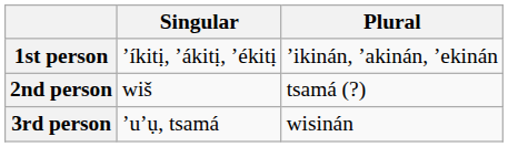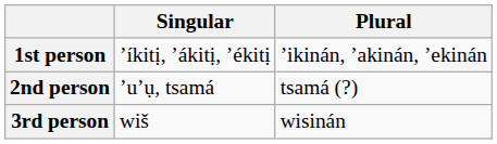 <table class="wikitable">
 <tr>
 <th></th>
 <th>Singular</th>
 <th>Plural</th>
 </tr>
 <tr>
 <th>1st person</th>
 <td>’íkitị, ’ákitị, ’ékitị</td>
 <td>’ikinán, ’akinán, ’ekinán</td>
 </tr>
 <tr>
 <th>2nd person</th>
-<td>wiš</td>
+<td>’u’ụ, tsamá</td>
 <td>tsamá (?)</td>
 </tr>
 <tr>
 <th>3rd person</th>
-<td>’u’ụ, tsamá</td>
+<td>wiš</td>
 <td>wisinán</td>
 </tr>
 </table>
